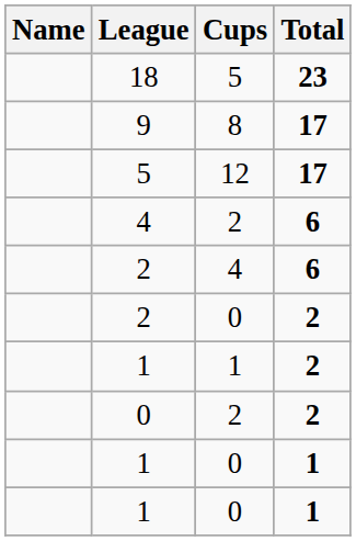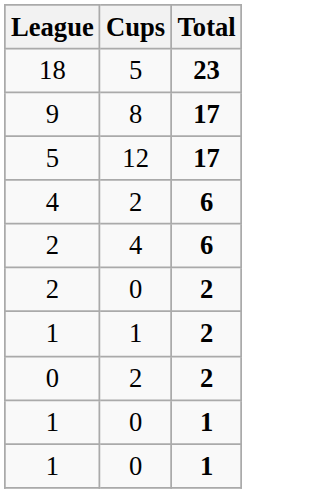 <table class="wikitable sortable" style="text-align:center; font-size:95%">
 <tr>
-<th>Name</th>
 <th>League</th>
 <th>Cups</th>
 <th>Total</th>
 </tr>
 <tr>
-<td></td>
 <td>18</td>
 <td>5</td>
 <td> <strong>23</strong></td>
 </tr>
 <tr>
-<td></td>
 <td>9</td>
 <td>8</td>
 <td> <strong>17</strong></td>
 </tr>
 <tr>
-<td></td>
 <td>5</td>
 <td>12</td>
 <td> <strong>17</strong></td>
 </tr>
 <tr>
-<td></td>
 <td>4</td>
 <td>2</td>
 <td> <strong>6</strong></td>
 </tr>
 <tr>
-<td></td>
 <td>2</td>
 <td>4</td>
 <td> <strong>6</strong></td>
 </tr>
 <tr>
-<td></td>
 <td>2</td>
 <td>0</td>
 <td> <strong>2</strong></td>
 </tr>
 <tr>
-<td></td>
 <td>1</td>
 <td>1</td>
 <td> <strong>2</strong></td>
 </tr>
 <tr>
-<td></td>
 <td>0</td>
 <td>2</td>
 <td> <strong>2</strong></td>
 </tr>
 <tr>
-<td></td>
 <td>1</td>
 <td>0</td>
 <td> <strong>1</strong></td>
 </tr>
 <tr>
-<td></td>
 <td>1</td>
 <td>0</td>
 <td> <strong>1</strong></td>
 </tr>
 </table>
